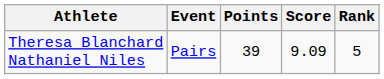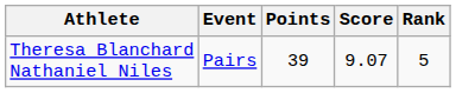 <table class=wikitable style=font-size:90%;text-align:center>
 <tr>
 <th>Athlete</th>
 <th>Event</th>
 <th>Points</th>
 <th>Score</th>
 <th>Rank</th>
 </tr>
 <tr>
 <td align=left><a href='#'>Theresa Blanchard</a><br><a href='#'>Nathaniel Niles</a></td>
 <td align=left><a href='#'>Pairs</a></td>
 <td>39</td>
-<td>9.09</td>
+<td>9.07</td>
 <td>5</td>
 </tr>
 </table>
